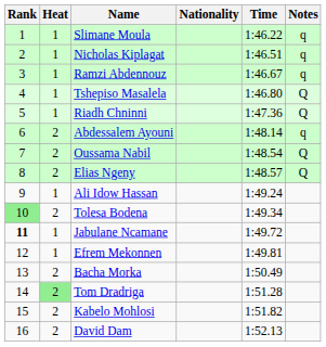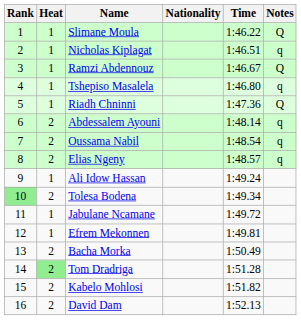 <table class="wikitable sortable" style="text-align:center">
 <tr>
 <th>Rank</th>
 <th>Heat</th>
 <th>Name</th>
 <th>Nationality</th>
 <th>Time</th>
 <th>Notes</th>
 </tr>
 <tr bgcolor=ccffcc>
 <td>1</td>
 <td>1</td>
 <td align=left><a href='#'>Slimane Moula</a></td>
 <td align=left></td>
 <td>1:46.22</td>
-<td>q</td>
+<td>Q</td>
 </tr>
 <tr bgcolor=ccffcc>
 <td>2</td>
 <td>1</td>
 <td align=left><a href='#'>Nicholas Kiplagat</a></td>
 <td align=left></td>
 <td>1:46.51</td>
 <td>q</td>
 </tr>
 <tr bgcolor=ccffcc>
 <td>3</td>
 <td>1</td>
 <td align=left><a href='#'>Ramzi Abdennouz</a></td>
 <td align=left></td>
 <td>1:46.67</td>
-<td>q</td>
+<td>Q</td>
 </tr>
 <tr bgcolor=ddffdd>
 <td>4</td>
 <td>1</td>
 <td align=left><a href='#'>Tshepiso Masalela</a></td>
 <td align=left></td>
 <td>1:46.80</td>
-<td>Q</td>
+<td>q</td>
 </tr>
 <tr bgcolor=ddffdd>
 <td>5</td>
 <td>1</td>
 <td align=left><a href='#'>Riadh Chninni</a></td>
 <td align=left></td>
 <td>1:47.36</td>
 <td>Q</td>
 </tr>
 <tr bgcolor=ccffcc>
 <td>6</td>
 <td>2</td>
 <td align=left><a href='#'>Abdessalem Ayouni</a></td>
 <td align=left></td>
 <td>1:48.14</td>
 <td>q</td>
 </tr>
 <tr bgcolor=ccffcc>
 <td>7</td>
 <td>2</td>
 <td align=left><a href='#'>Oussama Nabil</a></td>
 <td align=left></td>
 <td>1:48.54</td>
-<td>Q</td>
+<td>q</td>
 </tr>
 <tr bgcolor=ccffcc>
 <td>8</td>
 <td>2</td>
 <td align=left><a href='#'>Elias Ngeny</a></td>
 <td align=left></td>
 <td>1:48.57</td>
-<td>Q</td>
+<td>q</td>
 </tr>
 <tr>
 <td>9</td>
 <td>1</td>
 <td align=left><a href='#'>Ali Idow Hassan</a></td>
 <td align=left></td>
 <td>1:49.24</td>
 <td></td>
 </tr>
 <tr>
 <td style="background: lightgreen;">10</td>
 <td>2</td>
 <td align=left><a href='#'>Tolesa Bodena</a></td>
 <td align=left></td>
 <td>1:49.34</td>
 <td></td>
 </tr>
 <tr>
-<td><strong>11</strong></td>
+<td>11</td>
 <td>1</td>
 <td align=left><a href='#'>Jabulane Ncamane</a></td>
 <td align=left></td>
 <td>1:49.72</td>
 <td></td>
 </tr>
 <tr>
 <td>12</td>
 <td>1</td>
 <td align=left><a href='#'>Efrem Mekonnen</a></td>
 <td align=left></td>
 <td>1:49.81</td>
 <td></td>
 </tr>
 <tr>
 <td>13</td>
 <td>2</td>
 <td align=left><a href='#'>Bacha Morka</a></td>
 <td align=left></td>
 <td>1:50.49</td>
 <td></td>
 </tr>
 <tr>
 <td>14</td>
 <td style="background: lightgreen;">2</td>
 <td align=left><a href='#'>Tom Dradriga</a></td>
 <td align=left></td>
 <td>1:51.28</td>
 <td></td>
 </tr>
 <tr>
 <td>15</td>
 <td>2</td>
 <td align=left><a href='#'>Kabelo Mohlosi</a></td>
 <td align=left></td>
 <td>1:51.82</td>
 <td></td>
 </tr>
 <tr>
 <td>16</td>
 <td>2</td>
 <td align=left><a href='#'>David Dam</a></td>
 <td align=left></td>
 <td>1:52.13</td>
 <td></td>
 </tr>
 </table>
